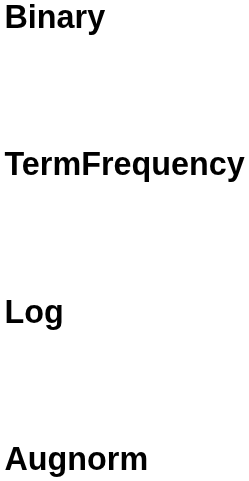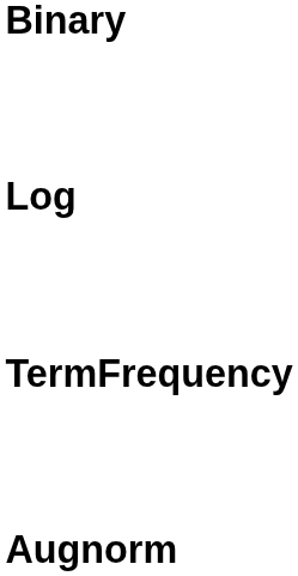 <table style="width:60%" cellpadding="25" cellspacing="5" align="center">
 <tr>
 <td style="width:22%"><strong>Binary</strong></td>
+<td></td>
+<td></td>
+</tr>
+<tr>
+<td style="width:22%"><strong>Log</strong></td>
 <td></td>
 <td></td>
 </tr>
 <tr>
 <td style="width:22%"><strong>TermFrequency</strong></td>
 <td></td>
 <td></td>
 </tr>
 <tr>
-<td style="width:22%"><strong>Log</strong></td>
-<td></td>
-<td></td>
-</tr>
-<tr>
 <td style="width:22%"><strong>Augnorm</strong></td>
 <td></td>
 <td></td>
 </tr>
 </table>
